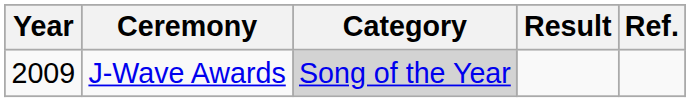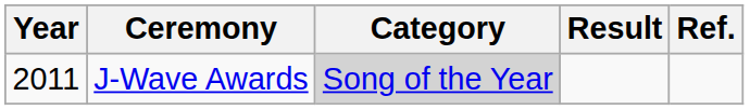 <table class="sortable wikitable">
 <tr>
 <th>Year</th>
 <th>Ceremony</th>
 <th>Category</th>
 <th>Result</th>
 <th>Ref.</th>
 </tr>
 <tr>
-<td>2009</td>
+<td>2011</td>
 <td><a href='#'>J-Wave Awards</a></td>
 <td style="background: lightgrey;"><a href='#'>Song of the Year</a></td>
 <td></td>
 <td style="text-align:center;"></td>
 </tr>
 </table>
